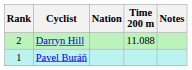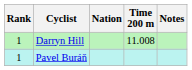 <table class="wikitable sortable" style="text-align:center">
 <tr>
 <th>Rank</th>
 <th>Cyclist</th>
 <th>Nation</th>
 <th>Time<br>200 m</th>
 <th>Notes</th>
 </tr>
 <tr bgcolor=bbf3bb>
-<td>2</td>
+<td>1</td>
 <td align=left><a href='#'>Darryn Hill</a></td>
 <td align=left></td>
-<td>11.088</td>
+<td>11.008</td>
 <td></td>
 </tr>
 <tr bgcolor=bbf3f>
 <td>1</td>
 <td align=left><a href='#'>Pavel Buráň</a></td>
 <td align=left></td>
 <td></td>
 <td></td>
 </tr>
 </table>
